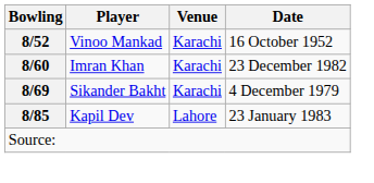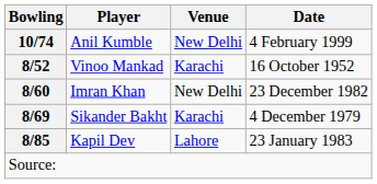 <table class="wikitable">
 <tr>
 <th align="center"><strong>Bowling</strong></th>
 <th align="center"><strong>Player</strong></th>
 <th align="center"><strong>Venue</strong></th>
 <th align="center"><strong>Date</strong></th>
+</tr>
+<tr>
+<th>10/74</th>
+<td> <a href='#'>Anil Kumble</a></td>
+<td><a href='#'>New Delhi</a></td>
+<td>4 February 1999</td>
 </tr>
 <tr>
 <th>8/52</th>
 <td> <a href='#'>Vinoo Mankad</a></td>
 <td><a href='#'>Karachi</a></td>
 <td>16 October 1952</td>
 </tr>
 <tr>
 <th>8/60</th>
 <td> <a href='#'>Imran Khan</a></td>
-<td><a href='#'>Karachi</a></td>
+<td>New Delhi</td>
 <td>23 December 1982</td>
 </tr>
 <tr>
 <th>8/69</th>
 <td> <a href='#'>Sikander Bakht</a></td>
 <td><a href='#'>Karachi</a></td>
 <td>4 December 1979</td>
 </tr>
 <tr>
 <th>8/85</th>
 <td> <a href='#'>Kapil Dev</a></td>
 <td><a href='#'>Lahore</a></td>
 <td>23 January 1983</td>
 </tr>
 <tr>
 <td colspan="4">Source:</td>
 </tr>
 </table>
